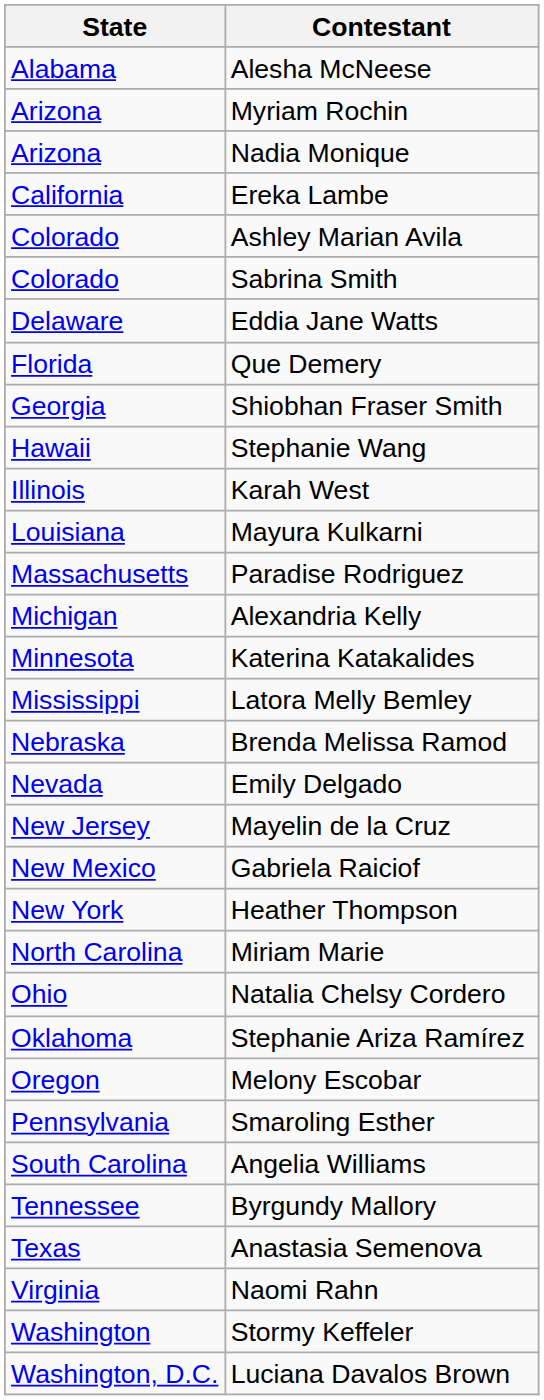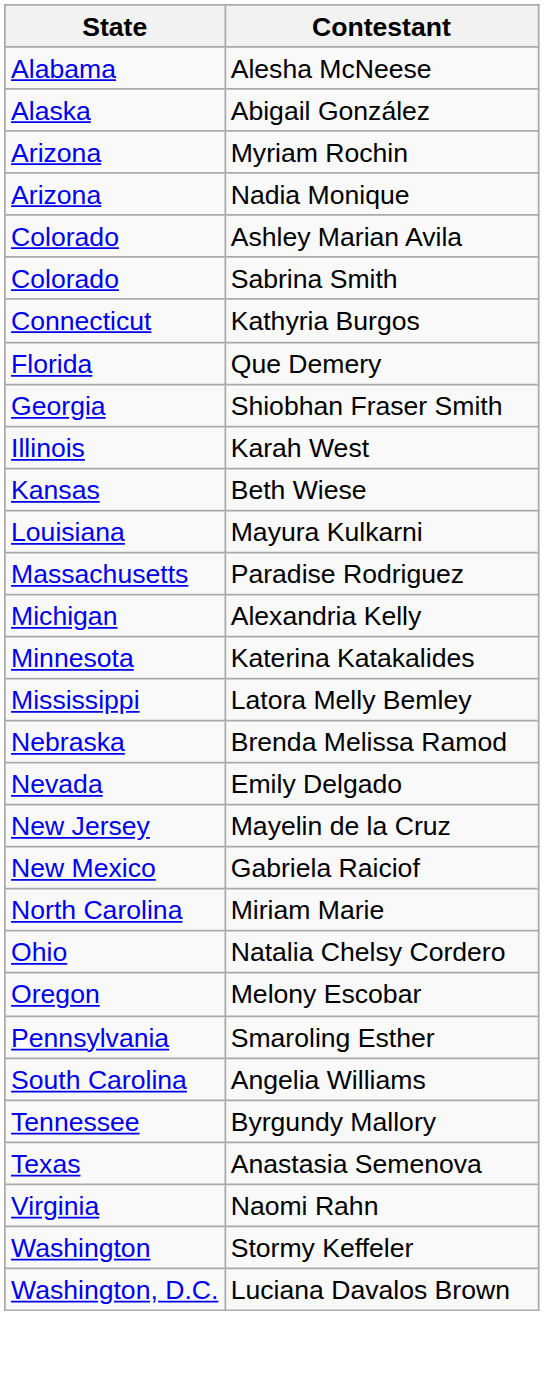 <table class="wikitable sortable" style="font-size: 95%;">
 <tr>
 <th>State</th>
 <th>Contestant</th>
 </tr>
 <tr>
 <td><a href='#'>Alabama</a></td>
 <td>Alesha McNeese</td>
 </tr>
 <tr>
+<td><a href='#'>Alaska</a></td>
+<td>Abigail González </td>
+</tr>
+<tr>
 <td><a href='#'>Arizona</a></td>
 <td>Myriam Rochin</td>
 </tr>
 <tr>
 <td><a href='#'>Arizona</a></td>
 <td>Nadia Monique</td>
-</tr>
-<tr>
-<td><a href='#'>California</a></td>
-<td>Ereka Lambe</td>
 </tr>
 <tr>
 <td><a href='#'>Colorado</a></td>
 <td>Ashley Marian Avila</td>
 </tr>
 <tr>
 <td><a href='#'>Colorado</a></td>
 <td>Sabrina Smith </td>
 </tr>
 <tr>
-<td><a href='#'>Delaware</a></td>
-<td>Eddia Jane Watts</td>
+<td><a href='#'>Connecticut</a></td>
+<td>Kathyria Burgos</td>
 </tr>
 <tr>
 <td><a href='#'>Florida</a></td>
 <td>Que Demery</td>
 </tr>
 <tr>
 <td><a href='#'>Georgia</a></td>
 <td>Shiobhan Fraser Smith</td>
 </tr>
 <tr>
-<td><a href='#'>Hawaii</a></td>
-<td>Stephanie Wang</td>
+<td><a href='#'>Illinois</a></td>
+<td>Karah West</td>
 </tr>
 <tr>
-<td><a href='#'>Illinois</a></td>
-<td>Karah West</td>
+<td><a href='#'>Kansas</a></td>
+<td>Beth Wiese </td>
 </tr>
 <tr>
 <td><a href='#'>Louisiana</a></td>
 <td>Mayura Kulkarni</td>
 </tr>
 <tr>
 <td><a href='#'>Massachusetts</a></td>
 <td>Paradise Rodriguez </td>
 </tr>
 <tr>
 <td><a href='#'>Michigan</a></td>
 <td>Alexandria Kelly</td>
 </tr>
 <tr>
 <td><a href='#'>Minnesota</a></td>
 <td>Katerina Katakalides</td>
 </tr>
 <tr>
 <td><a href='#'>Mississippi</a></td>
 <td>Latora Melly Bemley</td>
 </tr>
 <tr>
 <td><a href='#'>Nebraska</a></td>
 <td>Brenda Melissa Ramod</td>
 </tr>
 <tr>
 <td><a href='#'>Nevada</a></td>
 <td>Emily Delgado</td>
 </tr>
 <tr>
 <td><a href='#'>New Jersey</a></td>
 <td>Mayelin de la Cruz</td>
 </tr>
 <tr>
 <td><a href='#'>New Mexico</a></td>
 <td>Gabriela Raiciof</td>
 </tr>
 <tr>
-<td><a href='#'>New York</a></td>
-<td>Heather Thompson</td>
-</tr>
-<tr>
 <td><a href='#'>North Carolina</a></td>
 <td>Miriam Marie</td>
 </tr>
 <tr>
 <td><a href='#'>Ohio</a></td>
 <td>Natalia Chelsy Cordero </td>
-</tr>
-<tr>
-<td><a href='#'>Oklahoma</a></td>
-<td>Stephanie Ariza Ramírez</td>
 </tr>
 <tr>
 <td><a href='#'>Oregon</a></td>
 <td>Melony Escobar</td>
 </tr>
 <tr>
 <td><a href='#'>Pennsylvania</a></td>
 <td>Smaroling Esther</td>
 </tr>
 <tr>
 <td><a href='#'>South Carolina</a></td>
 <td>Angelia Williams</td>
 </tr>
 <tr>
 <td><a href='#'>Tennessee</a></td>
 <td>Byrgundy Mallory</td>
 </tr>
 <tr>
 <td><a href='#'>Texas</a></td>
 <td>Anastasia Semenova</td>
 </tr>
 <tr>
 <td><a href='#'>Virginia</a></td>
 <td>Naomi Rahn </td>
 </tr>
 <tr>
 <td><a href='#'>Washington</a></td>
 <td>Stormy Keffeler</td>
 </tr>
 <tr>
 <td><a href='#'>Washington, D.C.</a></td>
 <td>Luciana Davalos Brown   </td>
 </tr>
 </table>
